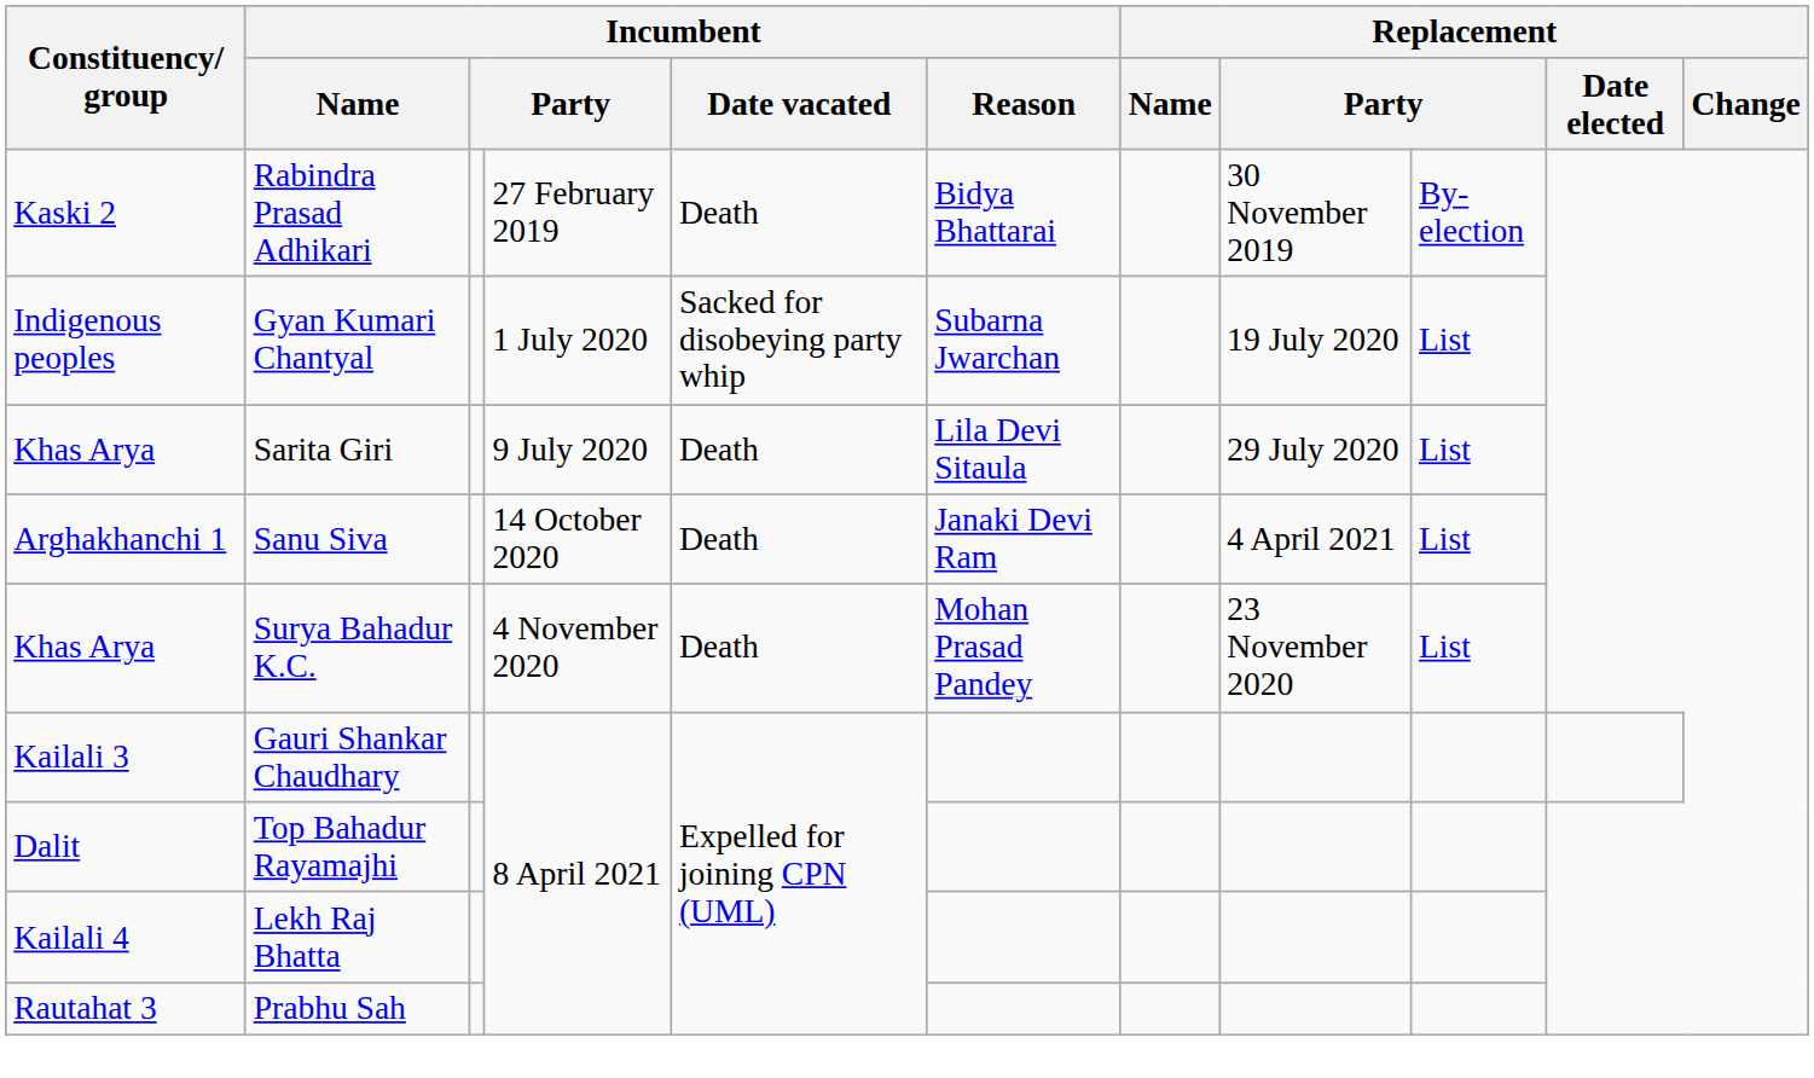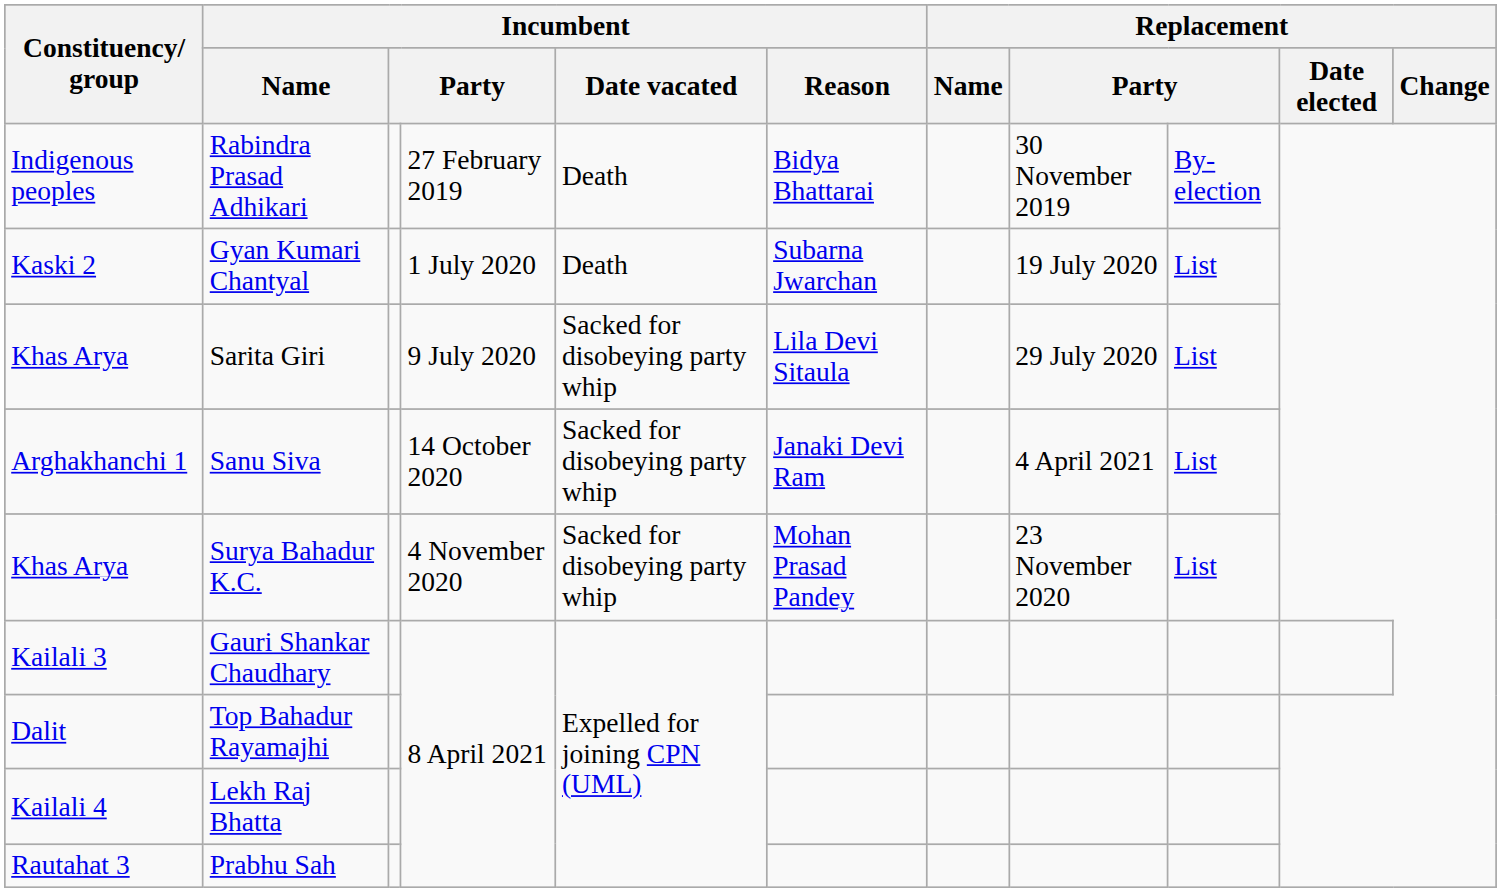 <table class="wikitable">
 <tr>
 <th rowspan="2">Constituency/ group</th>
 <th colspan="5">Incumbent</th>
 <th colspan="5">Replacement</th>
 </tr>
 <tr>
 <th>Name</th>
 <th colspan="2">Party</th>
 <th>Date vacated</th>
 <th>Reason</th>
 <th>Name</th>
 <th colspan="2">Party</th>
 <th>Date elected</th>
 <th>Change</th>
 </tr>
 <tr>
-<td><a href='#'>Kaski 2</a></td>
+<td><a href='#'>Indigenous peoples</a></td>
 <td><a href='#'>Rabindra Prasad Adhikari</a></td>
 <td></td>
 <td>27 February 2019</td>
 <td>Death</td>
 <td><a href='#'>Bidya Bhattarai</a></td>
 <td></td>
 <td>30 November 2019</td>
 <td><a href='#'>By-election</a></td>
 </tr>
 <tr>
-<td><a href='#'>Indigenous peoples</a></td>
+<td><a href='#'>Kaski 2</a></td>
 <td><a href='#'>Gyan Kumari Chantyal</a></td>
 <td></td>
 <td>1 July 2020</td>
-<td>Sacked for disobeying party whip</td>
+<td>Death</td>
 <td><a href='#'>Subarna Jwarchan</a></td>
 <td></td>
 <td>19 July 2020</td>
 <td><a href='#'>List</a></td>
 </tr>
 <tr>
 <td><a href='#'>Khas Arya</a></td>
 <td>Sarita Giri</td>
 <td></td>
 <td>9 July 2020</td>
-<td>Death</td>
+<td>Sacked for disobeying party whip</td>
 <td><a href='#'>Lila Devi Sitaula</a></td>
 <td></td>
 <td>29 July 2020</td>
 <td><a href='#'>List</a></td>
 </tr>
 <tr>
 <td><a href='#'>Arghakhanchi 1</a></td>
 <td><a href='#'>Sanu Siva</a></td>
 <td></td>
 <td>14 October 2020</td>
-<td>Death</td>
+<td>Sacked for disobeying party whip</td>
 <td><a href='#'>Janaki Devi Ram</a></td>
 <td></td>
 <td>4 April 2021</td>
 <td><a href='#'>List</a></td>
 </tr>
 <tr>
 <td><a href='#'>Khas Arya</a></td>
 <td><a href='#'>Surya Bahadur K.C.</a></td>
 <td></td>
 <td>4 November 2020</td>
-<td>Death</td>
+<td>Sacked for disobeying party whip</td>
 <td><a href='#'>Mohan Prasad Pandey</a></td>
 <td></td>
 <td>23 November 2020</td>
 <td><a href='#'>List</a></td>
 </tr>
 <tr>
 <td><a href='#'>Kailali 3</a></td>
 <td><a href='#'>Gauri Shankar Chaudhary</a></td>
 <td></td>
 <td rowspan="4">8 April 2021</td>
 <td rowspan="4">Expelled for joining <a href='#'>CPN (UML)</a></td>
 <td></td>
 <td></td>
 <td></td>
 <td></td>
 <td></td>
 </tr>
 <tr>
 <td><a href='#'>Dalit</a></td>
 <td><a href='#'>Top Bahadur Rayamajhi</a></td>
 <td></td>
 <td></td>
 <td></td>
 <td></td>
 <td></td>
 </tr>
 <tr>
 <td><a href='#'>Kailali 4</a></td>
 <td><a href='#'>Lekh Raj Bhatta</a></td>
 <td></td>
 <td></td>
 <td></td>
 <td></td>
 <td></td>
 </tr>
 <tr>
 <td><a href='#'>Rautahat 3</a></td>
 <td><a href='#'>Prabhu Sah</a></td>
 <td></td>
 <td></td>
 <td></td>
 <td></td>
 <td></td>
 </tr>
 </table>
